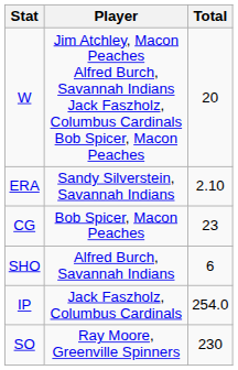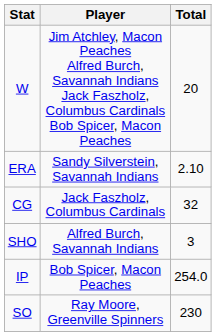 <table class="wikitable" width="40%" style="text-align:center;">
 <tr>
 <th width="5%">Stat</th>
 <th width="60%">Player</th>
 <th width="5%">Total</th>
 </tr>
 <tr>
 <td><a href='#'>W</a></td>
 <td><a href='#'>Jim Atchley</a>, <a href='#'>Macon Peaches</a> <br> <a href='#'>Alfred Burch</a>, <a href='#'>Savannah Indians</a> <br> <a href='#'>Jack Faszholz</a>, <a href='#'>Columbus Cardinals</a> <br> <a href='#'>Bob Spicer</a>, <a href='#'>Macon Peaches</a></td>
 <td>20</td>
 </tr>
 <tr>
 <td><a href='#'>ERA</a></td>
 <td><a href='#'>Sandy Silverstein</a>, <a href='#'>Savannah Indians</a></td>
 <td>2.10</td>
 </tr>
 <tr>
 <td><a href='#'>CG</a></td>
-<td><a href='#'>Bob Spicer</a>, <a href='#'>Macon Peaches</a></td>
-<td>23</td>
+<td><a href='#'>Jack Faszholz</a>, <a href='#'>Columbus Cardinals</a></td>
+<td>32</td>
 </tr>
 <tr>
 <td><a href='#'>SHO</a></td>
 <td><a href='#'>Alfred Burch</a>, <a href='#'>Savannah Indians</a></td>
-<td>6</td>
+<td>3</td>
 </tr>
 <tr>
 <td><a href='#'>IP</a></td>
-<td><a href='#'>Jack Faszholz</a>, <a href='#'>Columbus Cardinals</a></td>
+<td><a href='#'>Bob Spicer</a>, <a href='#'>Macon Peaches</a></td>
 <td>254.0</td>
 </tr>
 <tr>
 <td><a href='#'>SO</a></td>
 <td><a href='#'>Ray Moore</a>, <a href='#'>Greenville Spinners</a></td>
 <td>230</td>
 </tr>
 </table>
